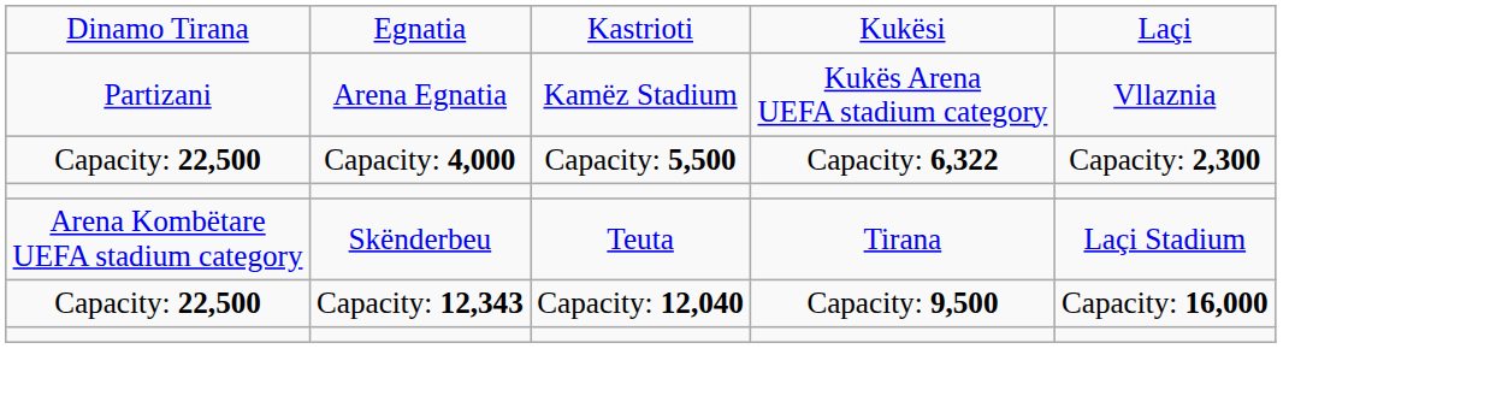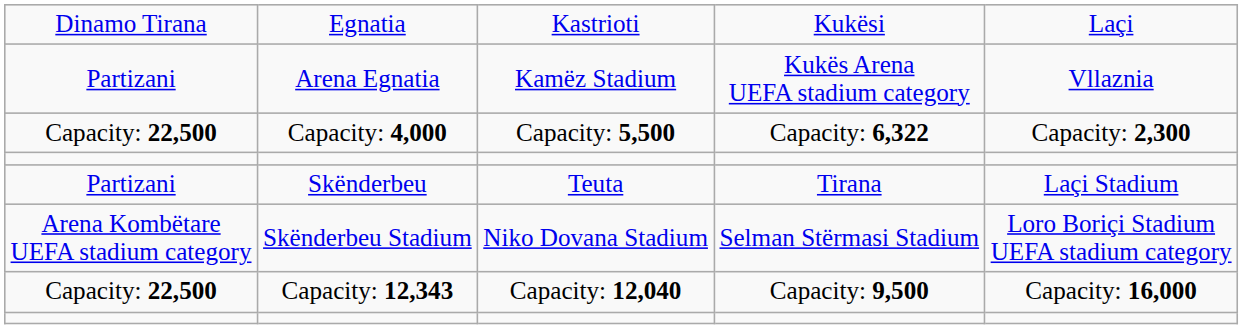 <table class="wikitable" style="text-align:center">
 <tr>
 <td><a href='#'>Dinamo Tirana</a></td>
 <td><a href='#'>Egnatia</a></td>
 <td><a href='#'>Kastrioti</a></td>
 <td><a href='#'>Kukësi</a></td>
 <td><a href='#'>Laçi</a></td>
 </tr>
 <tr>
 <td><a href='#'>Partizani</a></td>
 <td><a href='#'>Arena Egnatia</a></td>
 <td><a href='#'>Kamëz Stadium</a></td>
 <td><a href='#'>Kukës Arena</a><br><a href='#'>UEFA stadium category</a><br></td>
 <td><a href='#'>Vllaznia</a></td>
 </tr>
 <tr>
 <td>Capacity: <strong>22,500</strong></td>
 <td>Capacity: <strong>4,000</strong></td>
 <td>Capacity: <strong>5,500</strong></td>
 <td>Capacity: <strong>6,322</strong></td>
 <td>Capacity: <strong>2,300</strong></td>
 </tr>
 <tr>
 <td></td>
 <td></td>
 <td></td>
 <td></td>
 <td></td>
 </tr>
 <tr>
-<td><a href='#'>Arena Kombëtare</a><br><a href='#'>UEFA stadium category</a><br></td>
+<td><a href='#'>Partizani</a></td>
 <td><a href='#'>Skënderbeu</a></td>
 <td><a href='#'>Teuta</a></td>
 <td><a href='#'>Tirana</a></td>
 <td><a href='#'>Laçi Stadium</a></td>
+</tr>
+<tr>
+<td><a href='#'>Arena Kombëtare</a><br><a href='#'>UEFA stadium category</a><br></td>
+<td><a href='#'>Skënderbeu Stadium</a></td>
+<td><a href='#'>Niko Dovana Stadium</a></td>
+<td><a href='#'>Selman Stërmasi Stadium</a></td>
+<td><a href='#'>Loro Boriçi Stadium</a><br><a href='#'>UEFA stadium category</a><br></td>
 </tr>
 <tr>
 <td>Capacity: <strong>22,500</strong></td>
 <td>Capacity: <strong>12,343</strong></td>
 <td>Capacity: <strong>12,040</strong></td>
 <td>Capacity: <strong>9,500</strong></td>
 <td>Capacity: <strong>16,000</strong></td>
 </tr>
 <tr>
 <td></td>
 <td></td>
 <td></td>
 <td></td>
 <td></td>
 </tr>
 </table>
